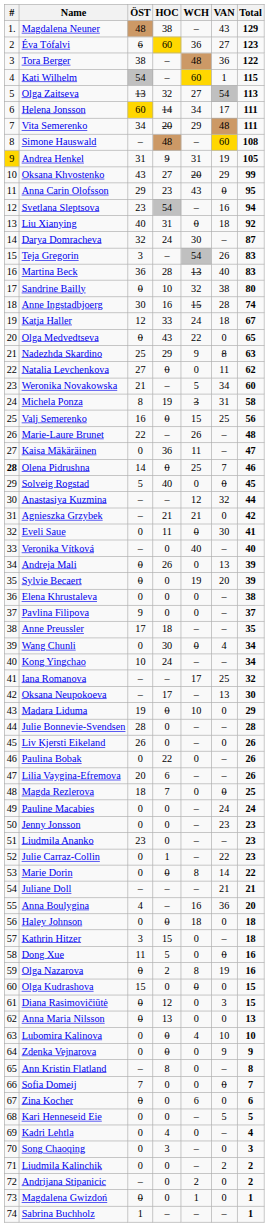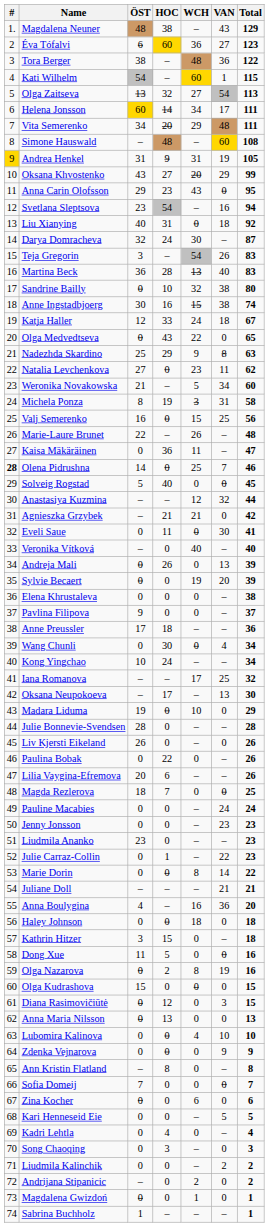 <table class="wikitable sortable" style="text-align:center;">
 <tr>
 <th>#</th>
 <th>Name</th>
 <th>ÖST</th>
 <th>HOC</th>
 <th>WCH</th>
 <th>VAN</th>
 <th>Total</th>
 </tr>
 <tr>
 <td>1.</td>
 <td align="left"> <a href='#'>Magdalena Neuner</a></td>
 <td bgcolor=CC9966>48</td>
 <td>38</td>
 <td>–</td>
 <td>43</td>
 <td><strong>129</strong></td>
 </tr>
 <tr>
 <td>2</td>
 <td align="left"> <a href='#'>Éva Tófalvi</a></td>
 <td><s>6</s></td>
 <td bgcolor="gold">60</td>
 <td>36</td>
 <td>27</td>
 <td><strong>123</strong></td>
 </tr>
 <tr>
 <td>3</td>
 <td align="left"> <a href='#'>Tora Berger</a></td>
 <td>38</td>
 <td>–</td>
 <td bgcolor=CC9966>48</td>
 <td>36</td>
 <td><strong>122</strong></td>
 </tr>
 <tr>
 <td>4</td>
 <td align="left"> <a href='#'>Kati Wilhelm</a></td>
 <td bgcolor="silver">54</td>
 <td>–</td>
 <td bgcolor="gold">60</td>
 <td>1</td>
 <td><strong>115</strong></td>
 </tr>
 <tr>
 <td>5</td>
 <td align="left"> <a href='#'>Olga Zaitseva</a></td>
 <td><s>13</s></td>
 <td>32</td>
 <td>27</td>
 <td bgcolor="silver">54</td>
 <td><strong>113</strong></td>
 </tr>
 <tr>
 <td>6</td>
 <td align="left"> <a href='#'>Helena Jonsson</a></td>
 <td bgcolor="gold">60</td>
 <td><s>14</s></td>
 <td>34</td>
 <td>17</td>
 <td><strong>111</strong></td>
 </tr>
 <tr>
 <td>7</td>
 <td align="left"> <a href='#'>Vita Semerenko</a></td>
 <td>34</td>
 <td><s>20</s></td>
 <td>29</td>
 <td bgcolor=CC9966>48</td>
 <td><strong>111</strong></td>
 </tr>
 <tr>
 <td>8</td>
 <td align="left"> <a href='#'>Simone Hauswald</a></td>
 <td>–</td>
 <td bgcolor=CC9966>48</td>
 <td>–</td>
 <td bgcolor="gold">60</td>
 <td><strong>108</strong></td>
 </tr>
 <tr>
 <td style="background: gold;">9</td>
 <td align="left"> <a href='#'>Andrea Henkel</a></td>
 <td>31</td>
 <td><s>9</s></td>
 <td>31</td>
 <td>19</td>
 <td><strong>105</strong></td>
 </tr>
 <tr>
 <td>10</td>
 <td align="left"> <a href='#'>Oksana Khvostenko</a></td>
 <td>43</td>
 <td>27</td>
 <td><s>20</s></td>
 <td>29</td>
 <td><strong>99</strong></td>
 </tr>
 <tr>
 <td>11</td>
 <td align="left"> <a href='#'>Anna Carin Olofsson</a></td>
 <td>29</td>
 <td>23</td>
 <td>43</td>
 <td><s>0</s></td>
 <td><strong>95</strong></td>
 </tr>
 <tr>
 <td>12</td>
 <td align="left"> <a href='#'>Svetlana Sleptsova</a></td>
 <td>23</td>
 <td bgcolor="silver">54</td>
 <td>–</td>
 <td>16</td>
 <td><strong>94</strong></td>
 </tr>
 <tr>
 <td>13</td>
 <td align="left"> <a href='#'>Liu Xianying</a></td>
 <td>40</td>
 <td>31</td>
 <td><s>0</s></td>
 <td>18</td>
 <td><strong>92</strong></td>
 </tr>
 <tr>
 <td>14</td>
 <td align="left"> <a href='#'>Darya Domracheva</a></td>
 <td>32</td>
 <td>24</td>
 <td>30</td>
 <td>–</td>
 <td><strong>87</strong></td>
 </tr>
 <tr>
 <td>15</td>
 <td align="left"> <a href='#'>Teja Gregorin</a></td>
 <td>3</td>
 <td>–</td>
 <td bgcolor="silver">54</td>
 <td>26</td>
 <td><strong>83</strong></td>
 </tr>
 <tr>
 <td>16</td>
 <td align="left"> <a href='#'>Martina Beck</a></td>
 <td>36</td>
 <td>28</td>
 <td><s>13</s></td>
 <td>40</td>
 <td><strong>83</strong></td>
 </tr>
 <tr>
 <td>17</td>
 <td align="left"> <a href='#'>Sandrine Bailly</a></td>
 <td><s>0</s></td>
 <td>10</td>
 <td>32</td>
 <td>38</td>
 <td><strong>80</strong></td>
 </tr>
 <tr>
 <td>18</td>
 <td align="left"> <a href='#'>Anne Ingstadbjoerg</a></td>
 <td>30</td>
 <td>16</td>
 <td><s>15</s></td>
-<td>28</td>
+<td>38</td>
 <td><strong>74</strong></td>
 </tr>
 <tr>
 <td>19</td>
 <td align="left"> <a href='#'>Katja Haller</a></td>
 <td>12</td>
 <td>33</td>
 <td>24</td>
 <td>18</td>
 <td><strong>67</strong></td>
 </tr>
 <tr>
 <td>20</td>
 <td align="left"> <a href='#'>Olga Medvedtseva</a></td>
 <td><s>0</s></td>
 <td>43</td>
 <td>22</td>
 <td>0</td>
 <td><strong>65</strong></td>
 </tr>
 <tr>
 <td>21</td>
 <td align="left"> <a href='#'>Nadezhda Skardino</a></td>
 <td>25</td>
 <td>29</td>
 <td>9</td>
 <td><s>8</s></td>
 <td><strong>63</strong></td>
 </tr>
 <tr>
 <td>22</td>
 <td align="left"> <a href='#'>Natalia Levchenkova</a></td>
 <td>27</td>
 <td><s>0</s></td>
-<td>0</td>
+<td>23</td>
 <td>11</td>
 <td><strong>62</strong></td>
 </tr>
 <tr>
 <td>23</td>
 <td align="left"> <a href='#'>Weronika Novakowska</a></td>
 <td>21</td>
 <td>–</td>
 <td>5</td>
 <td>34</td>
 <td><strong>60</strong></td>
 </tr>
 <tr>
 <td>24</td>
 <td align="left"> <a href='#'>Michela Ponza</a></td>
 <td>8</td>
 <td>19</td>
 <td><s>3</s></td>
 <td>31</td>
 <td><strong>58</strong></td>
 </tr>
 <tr>
 <td>25</td>
 <td align="left"> <a href='#'>Valj Semerenko</a></td>
 <td>16</td>
 <td><s>0</s></td>
 <td>15</td>
 <td>25</td>
 <td><strong>56</strong></td>
 </tr>
 <tr>
 <td>26</td>
 <td align="left"> <a href='#'>Marie-Laure Brunet</a></td>
 <td>22</td>
 <td>–</td>
 <td>26</td>
 <td>–</td>
 <td><strong>48</strong></td>
 </tr>
 <tr>
 <td>27</td>
 <td align="left"> <a href='#'>Kaisa Mäkäräinen</a></td>
 <td>0</td>
 <td>36</td>
 <td>11</td>
 <td>–</td>
 <td><strong>47</strong></td>
 </tr>
 <tr>
 <td><strong>28</strong></td>
 <td align="left"> <a href='#'>Olena Pidrushna</a></td>
 <td>14</td>
 <td><s>0</s></td>
 <td>25</td>
 <td>7</td>
 <td><strong>46</strong></td>
 </tr>
 <tr>
 <td>29</td>
 <td align="left"> <a href='#'>Solveig Rogstad</a></td>
 <td>5</td>
 <td>40</td>
 <td>0</td>
 <td><s>0</s></td>
 <td><strong>45</strong></td>
 </tr>
 <tr>
 <td>30</td>
 <td align="left"> <a href='#'>Anastasiya Kuzmina</a></td>
 <td>–</td>
 <td>–</td>
 <td>12</td>
 <td>32</td>
 <td><strong>44</strong></td>
 </tr>
 <tr>
 <td>31</td>
 <td align="left"> <a href='#'>Agnieszka Grzybek</a></td>
 <td>–</td>
 <td>21</td>
 <td>21</td>
 <td>0</td>
 <td><strong>42</strong></td>
 </tr>
 <tr>
 <td>32</td>
 <td align="left"> <a href='#'>Eveli Saue</a></td>
 <td>0</td>
 <td>11</td>
 <td><s>0</s></td>
 <td>30</td>
 <td><strong>41</strong></td>
 </tr>
 <tr>
 <td>33</td>
 <td align="left"> <a href='#'>Veronika Vítková</a></td>
 <td>–</td>
 <td>0</td>
 <td>40</td>
 <td>–</td>
 <td><strong>40</strong></td>
 </tr>
 <tr>
 <td>34</td>
 <td align="left"> <a href='#'>Andreja Mali</a></td>
 <td><s>0</s></td>
 <td>26</td>
 <td>0</td>
 <td>13</td>
 <td><strong>39</strong></td>
 </tr>
 <tr>
 <td>35</td>
 <td align="left"> <a href='#'>Sylvie Becaert</a></td>
 <td><s>0</s></td>
 <td>0</td>
 <td>19</td>
 <td>20</td>
 <td><strong>39</strong></td>
 </tr>
 <tr>
 <td>36</td>
 <td align="left"> <a href='#'>Elena Khrustaleva</a></td>
 <td>0</td>
 <td>0</td>
 <td>0</td>
 <td>–</td>
 <td><strong>38</strong></td>
 </tr>
 <tr>
 <td>37</td>
 <td align="left"> <a href='#'>Pavlina Filipova</a></td>
 <td>9</td>
 <td>0</td>
 <td>0</td>
 <td>–</td>
 <td><strong>37</strong></td>
 </tr>
 <tr>
 <td>38</td>
 <td align="left"> <a href='#'>Anne Preussler</a></td>
 <td>17</td>
 <td>18</td>
 <td>–</td>
 <td>–</td>
-<td><strong>35</strong></td>
+<td><strong>36</strong></td>
 </tr>
 <tr>
 <td>39</td>
 <td align="left"> <a href='#'>Wang Chunli</a></td>
 <td>0</td>
 <td>30</td>
 <td><s>0</s></td>
 <td>4</td>
 <td><strong>34</strong></td>
 </tr>
 <tr>
 <td>40</td>
 <td align="left"> <a href='#'>Kong Yingchao</a></td>
 <td>10</td>
 <td>24</td>
 <td>–</td>
 <td>–</td>
 <td><strong>34</strong></td>
 </tr>
 <tr>
 <td>41</td>
 <td align="left"> <a href='#'>Iana Romanova</a></td>
 <td>–</td>
 <td>–</td>
 <td>17</td>
 <td>25</td>
 <td><strong>32</strong></td>
 </tr>
 <tr>
 <td>42</td>
 <td align="left"> <a href='#'>Oksana Neupokoeva</a></td>
 <td>–</td>
 <td>17</td>
 <td>–</td>
 <td>13</td>
 <td><strong>30</strong></td>
 </tr>
 <tr>
 <td>43</td>
 <td align="left"> <a href='#'>Madara Liduma</a></td>
 <td>19</td>
 <td><s>0</s></td>
 <td>10</td>
 <td>0</td>
 <td><strong>29</strong></td>
 </tr>
 <tr>
 <td>44</td>
 <td align="left"> <a href='#'>Julie Bonnevie-Svendsen</a></td>
 <td>28</td>
 <td>0</td>
 <td>–</td>
 <td>–</td>
 <td><strong>28</strong></td>
 </tr>
 <tr>
 <td>45</td>
 <td align="left"> <a href='#'>Liv Kjersti Eikeland</a></td>
 <td>26</td>
 <td>0</td>
 <td>–</td>
 <td>0</td>
 <td><strong>26</strong></td>
 </tr>
 <tr>
 <td>46</td>
 <td align="left"> <a href='#'>Paulina Bobak</a></td>
 <td>0</td>
 <td>22</td>
 <td>0</td>
 <td>–</td>
 <td><strong>26</strong></td>
 </tr>
 <tr>
 <td>47</td>
 <td align="left"> <a href='#'>Lilia Vaygina-Efremova</a></td>
 <td>20</td>
 <td>6</td>
 <td>–</td>
 <td>–</td>
 <td><strong>26</strong></td>
 </tr>
 <tr>
 <td>48</td>
 <td align="left"> <a href='#'>Magda Rezlerova</a></td>
 <td>18</td>
 <td>7</td>
 <td>0</td>
 <td><s>0</s></td>
 <td><strong>25</strong></td>
 </tr>
 <tr>
 <td>49</td>
 <td align="left"> <a href='#'>Pauline Macabies</a></td>
 <td>0</td>
 <td>0</td>
 <td>–</td>
 <td>24</td>
 <td><strong>24</strong></td>
 </tr>
 <tr>
 <td>50</td>
 <td align="left"> <a href='#'>Jenny Jonsson</a></td>
 <td>0</td>
 <td>0</td>
 <td>–</td>
 <td>23</td>
 <td><strong>23</strong></td>
 </tr>
 <tr>
 <td>51</td>
 <td align="left"> <a href='#'>Liudmila Ananko</a></td>
 <td>23</td>
 <td>0</td>
 <td>–</td>
 <td>–</td>
 <td><strong>23</strong></td>
 </tr>
 <tr>
 <td>52</td>
 <td align="left"> <a href='#'>Julie Carraz-Collin</a></td>
 <td>0</td>
 <td>1</td>
 <td>–</td>
 <td>22</td>
 <td><strong>23</strong></td>
 </tr>
 <tr>
 <td>53</td>
 <td align="left"> <a href='#'>Marie Dorin</a></td>
 <td>0</td>
 <td><s>0</s></td>
 <td>8</td>
 <td>14</td>
 <td><strong>22</strong></td>
 </tr>
 <tr>
 <td>54</td>
 <td align="left"> <a href='#'>Juliane Doll</a></td>
 <td>–</td>
 <td>–</td>
 <td>–</td>
 <td>21</td>
 <td><strong>21</strong></td>
 </tr>
 <tr>
 <td>55</td>
 <td align="left"> <a href='#'>Anna Boulygina</a></td>
 <td>4</td>
 <td>–</td>
 <td>16</td>
 <td>36</td>
 <td><strong>20</strong></td>
 </tr>
 <tr>
 <td>56</td>
 <td align="left"> <a href='#'>Haley Johnson</a></td>
 <td>0</td>
 <td><s>0</s></td>
 <td>18</td>
 <td>0</td>
 <td><strong>18</strong></td>
 </tr>
 <tr>
 <td>57</td>
 <td align="left"> <a href='#'>Kathrin Hitzer</a></td>
 <td>3</td>
 <td>15</td>
 <td>0</td>
 <td>–</td>
 <td><strong>18</strong></td>
 </tr>
 <tr>
 <td>58</td>
 <td align="left"> <a href='#'>Dong Xue</a></td>
 <td>11</td>
 <td>5</td>
 <td>0</td>
 <td><s>0</s></td>
 <td><strong>16</strong></td>
 </tr>
 <tr>
 <td>59</td>
 <td align="left"> <a href='#'>Olga Nazarova</a></td>
 <td><s>0</s></td>
 <td>2</td>
 <td>8</td>
 <td>19</td>
 <td><strong>16</strong></td>
 </tr>
 <tr>
 <td>60</td>
 <td align="left"> <a href='#'>Olga Kudrashova</a></td>
 <td>15</td>
 <td>0</td>
 <td><s>0</s></td>
 <td>0</td>
 <td><strong>15</strong></td>
 </tr>
 <tr>
 <td>61</td>
 <td align="left"> <a href='#'>Diana Rasimovičiūtė</a></td>
 <td><s>0</s></td>
 <td>12</td>
 <td>0</td>
 <td>3</td>
 <td><strong>15</strong></td>
 </tr>
 <tr>
 <td>62</td>
 <td align="left"> <a href='#'>Anna Maria Nilsson</a></td>
 <td><s>0</s></td>
 <td>13</td>
 <td>0</td>
 <td>0</td>
 <td><strong>13</strong></td>
 </tr>
 <tr>
 <td>63</td>
 <td align="left"> <a href='#'>Lubomira Kalinova</a></td>
 <td>0</td>
 <td><s>0</s></td>
 <td>4</td>
 <td>10</td>
 <td><strong>10</strong></td>
 </tr>
 <tr>
 <td>64</td>
 <td align="left"> <a href='#'>Zdenka Vejnarova</a></td>
 <td>0</td>
 <td><s>0</s></td>
 <td>0</td>
 <td>9</td>
 <td><strong>9</strong></td>
 </tr>
 <tr>
 <td>65</td>
 <td align="left"> <a href='#'>Ann Kristin Flatland</a></td>
 <td>–</td>
 <td>8</td>
 <td>0</td>
 <td>–</td>
 <td><strong>8</strong></td>
 </tr>
 <tr>
 <td>66</td>
 <td align="left"> <a href='#'>Sofia Domeij</a></td>
 <td>7</td>
 <td>0</td>
 <td>0</td>
 <td><s>0</s></td>
 <td><strong>7</strong></td>
 </tr>
 <tr>
 <td>67</td>
 <td align="left"> <a href='#'>Zina Kocher</a></td>
 <td><s>0</s></td>
 <td>0</td>
 <td>6</td>
 <td>0</td>
 <td><strong>6</strong></td>
 </tr>
 <tr>
 <td>68</td>
 <td align="left"> <a href='#'>Kari Henneseid Eie</a></td>
 <td>0</td>
 <td>0</td>
 <td>–</td>
 <td>5</td>
 <td><strong>5</strong></td>
 </tr>
 <tr>
 <td>69</td>
 <td align="left"> <a href='#'>Kadri Lehtla</a></td>
 <td>0</td>
 <td>4</td>
 <td>0</td>
 <td>–</td>
 <td><strong>4</strong></td>
 </tr>
 <tr>
 <td>70</td>
 <td align="left"> <a href='#'>Song Chaoqing</a></td>
 <td>0</td>
 <td>3</td>
 <td>–</td>
 <td>0</td>
 <td><strong>3</strong></td>
 </tr>
 <tr>
 <td>71</td>
 <td align="left"> <a href='#'>Liudmila Kalinchik</a></td>
 <td>0</td>
 <td>0</td>
 <td>–</td>
 <td>2</td>
 <td><strong>2</strong></td>
 </tr>
 <tr>
 <td>72</td>
 <td align="left"> <a href='#'>Andrijana Stipanicic</a></td>
 <td>–</td>
 <td>0</td>
 <td>2</td>
 <td>0</td>
 <td><strong>2</strong></td>
 </tr>
 <tr>
 <td>73</td>
 <td align="left"> <a href='#'>Magdalena Gwizdoń</a></td>
 <td><s>0</s></td>
 <td>0</td>
 <td>1</td>
 <td>0</td>
 <td><strong>1</strong></td>
 </tr>
 <tr>
 <td>74</td>
 <td align="left"> <a href='#'>Sabrina Buchholz</a></td>
 <td>1</td>
 <td>–</td>
 <td>–</td>
 <td>–</td>
 <td><strong>1</strong></td>
 </tr>
 </table>
